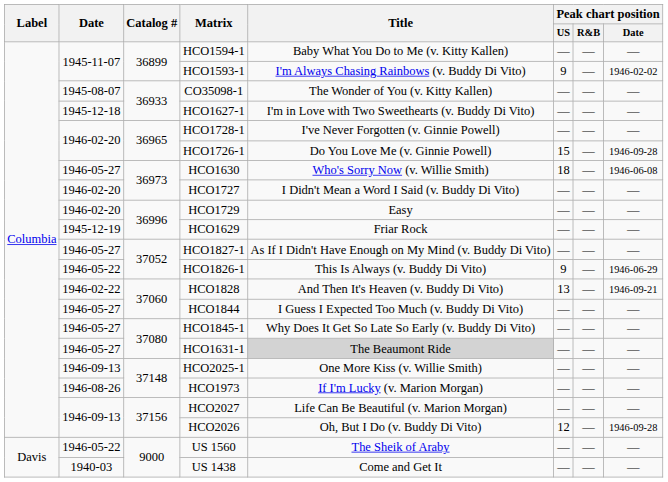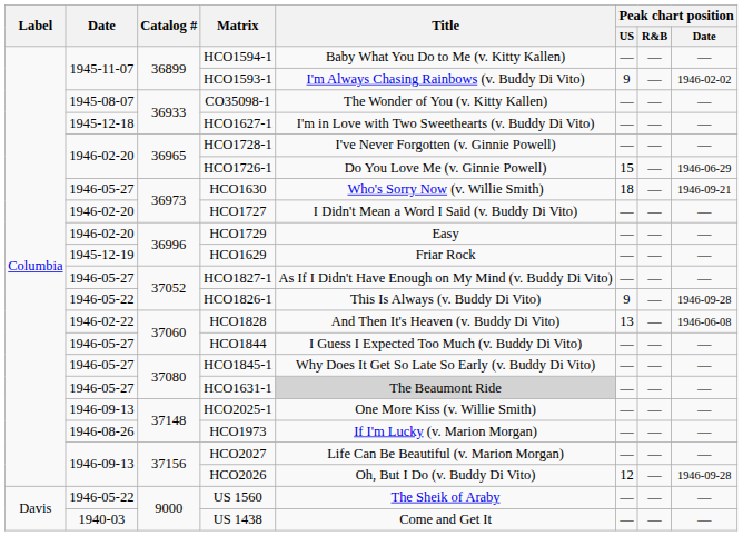 <table class="wikitable sortable" style="text-align:center;">
 <tr>
 <th rowspan="2">Label</th>
 <th rowspan="2">Date</th>
 <th rowspan="2">Catalog #</th>
 <th rowspan="2">Matrix</th>
 <th rowspan="2">Title</th>
 <th colspan="4">Peak chart position</th>
 </tr>
 <tr style="font-size:smaller;">
 <th>US</th>
 <th>R&B</th>
 <th>Date</th>
 </tr>
 <tr>
 <td rowspan="20"><a href='#'>Columbia</a></td>
 <td rowspan="2">1945-11-07</td>
 <td rowspan="2">36899</td>
 <td>HCO1594-1</td>
 <td>Baby What You Do to Me (v. Kitty Kallen)</td>
 <td>—</td>
 <td>—</td>
 <td>—</td>
 </tr>
 <tr>
 <td>HCO1593-1</td>
 <td><a href='#'>I'm Always Chasing Rainbows</a> (v. Buddy Di Vito)</td>
 <td>9</td>
 <td>—</td>
 <td><small>1946-02-02</small></td>
 </tr>
 <tr>
 <td>1945-08-07</td>
 <td rowspan="2">36933</td>
 <td>CO35098-1</td>
 <td>The Wonder of You (v. Kitty Kallen)</td>
 <td>—</td>
 <td>—</td>
 <td>—</td>
 </tr>
 <tr>
 <td>1945-12-18</td>
 <td>HCO1627-1</td>
 <td>I'm in Love with Two Sweethearts (v. Buddy Di Vito)</td>
 <td>—</td>
 <td>—</td>
 <td>—</td>
 </tr>
 <tr>
 <td rowspan="2">1946-02-20</td>
 <td rowspan="2">36965</td>
 <td>HCO1728-1</td>
 <td>I've Never Forgotten (v. Ginnie Powell)</td>
 <td>—</td>
 <td>—</td>
 <td>—</td>
 </tr>
 <tr>
 <td>HCO1726-1</td>
 <td>Do You Love Me (v. Ginnie Powell)</td>
 <td>15</td>
 <td>—</td>
-<td><small>1946-09-28</small></td>
+<td><small>1946-06-29</small></td>
 </tr>
 <tr>
 <td>1946-05-27</td>
 <td rowspan="2">36973</td>
 <td>HCO1630</td>
 <td><a href='#'>Who's Sorry Now</a> (v. Willie Smith)</td>
 <td>18</td>
 <td>—</td>
-<td><small>1946-06-08</small></td>
+<td><small>1946-09-21</small></td>
 </tr>
 <tr>
 <td>1946-02-20</td>
 <td>HCO1727</td>
 <td>I Didn't Mean a Word I Said (v. Buddy Di Vito)</td>
 <td>—</td>
 <td>—</td>
 <td>—</td>
 </tr>
 <tr>
 <td>1946-02-20</td>
 <td rowspan="2">36996</td>
 <td>HCO1729</td>
 <td>Easy</td>
 <td>—</td>
 <td>—</td>
 <td>—</td>
 </tr>
 <tr>
 <td>1945-12-19</td>
 <td>HCO1629</td>
 <td>Friar Rock</td>
 <td>—</td>
 <td>—</td>
 <td>—</td>
 </tr>
 <tr>
 <td>1946-05-27</td>
 <td rowspan="2">37052</td>
 <td>HCO1827-1</td>
 <td>As If I Didn't Have Enough on My Mind (v. Buddy Di Vito)</td>
 <td>—</td>
 <td>—</td>
 <td>—</td>
 </tr>
 <tr>
 <td>1946-05-22</td>
 <td>HCO1826-1</td>
 <td>This Is Always (v. Buddy Di Vito)</td>
 <td>9</td>
 <td>—</td>
-<td><small>1946-06-29</small></td>
+<td><small>1946-09-28</small></td>
 </tr>
 <tr>
 <td>1946-02-22</td>
 <td rowspan="2">37060</td>
 <td>HCO1828</td>
 <td>And Then It's Heaven (v. Buddy Di Vito)</td>
 <td>13</td>
 <td>—</td>
-<td><small>1946-09-21</small></td>
+<td><small>1946-06-08</small></td>
 </tr>
 <tr>
 <td>1946-05-27</td>
 <td>HCO1844</td>
 <td>I Guess I Expected Too Much (v. Buddy Di Vito)</td>
 <td>—</td>
 <td>—</td>
 <td>—</td>
 </tr>
 <tr>
 <td>1946-05-27</td>
 <td rowspan="2">37080</td>
 <td>HCO1845-1</td>
 <td>Why Does It Get So Late So Early (v. Buddy Di Vito)</td>
 <td>—</td>
 <td>—</td>
 <td>—</td>
 </tr>
 <tr>
 <td>1946-05-27</td>
 <td>HCO1631-1</td>
 <td style="background: lightgrey;">The Beaumont Ride</td>
 <td>—</td>
 <td>—</td>
 <td>—</td>
 </tr>
 <tr>
 <td>1946-09-13</td>
 <td rowspan="2">37148</td>
 <td>HCO2025-1</td>
 <td>One More Kiss (v. Willie Smith)</td>
 <td>—</td>
 <td>—</td>
 <td>—</td>
 </tr>
 <tr>
 <td>1946-08-26</td>
 <td>HCO1973</td>
 <td><a href='#'>If I'm Lucky</a> (v. Marion Morgan)</td>
 <td>—</td>
 <td>—</td>
 <td>—</td>
 </tr>
 <tr>
 <td rowspan="2">1946-09-13</td>
 <td rowspan="2">37156</td>
 <td>HCO2027</td>
 <td>Life Can Be Beautiful (v. Marion Morgan)</td>
 <td>—</td>
 <td>—</td>
 <td>—</td>
 </tr>
 <tr>
 <td>HCO2026</td>
 <td>Oh, But I Do (v. Buddy Di Vito)</td>
 <td>12</td>
 <td>—</td>
 <td><small>1946-09-28</small></td>
 </tr>
 <tr>
 <td rowspan="2">Davis</td>
 <td>1946-05-22</td>
 <td rowspan="2">9000</td>
 <td>US 1560</td>
 <td><a href='#'>The Sheik of Araby</a></td>
 <td>—</td>
 <td>—</td>
 <td>—</td>
 </tr>
 <tr>
 <td>1940-03</td>
 <td>US 1438</td>
 <td>Come and Get It</td>
 <td>—</td>
 <td>—</td>
 <td>—</td>
 </tr>
 </table>
